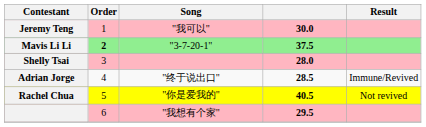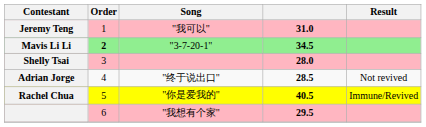 <table class="wikitable plainrowheaders" style="text-align:center;">
 <tr>
 <th scope="col" style="width:8em;">Contestant</th>
 <th scope="col">Order</th>
 <th scope="col" style="width:14em;">Song</th>
 <th colspan=1 scope="col" style="width:8em;"></th>
 <th scope="col" style="width:7em;">Result</th>
 </tr>
 <tr style="background:lightpink;">
 <th scope="row">Jeremy Teng</th>
 <td>1</td>
 <td>"我可以"</td>
-<td><strong>30.0</strong></td>
+<td><strong>31.0</strong></td>
 <td></td>
 </tr>
 <tr style="background:lightgreen;">
 <th scope="row">Mavis Li Li</th>
 <td><strong>2</strong></td>
 <td>"3-7-20-1"</td>
-<td><strong>37.5</strong></td>
+<td><strong>34.5</strong></td>
 <td></td>
 </tr>
 <tr style="background:lightpink;">
 <th scope="row">Shelly Tsai</th>
 <td>3</td>
 <td></td>
 <td><strong>28.0</strong></td>
 <td></td>
 </tr>
 <tr>
 <th scope="row">Adrian Jorge</th>
 <td>4</td>
 <td>"终于说出口"</td>
 <td><strong>28.5</strong></td>
-<td>Immune/Revived</td>
+<td>Not revived</td>
 </tr>
 <tr style="background:yellow;">
 <th scope="row">Rachel Chua</th>
 <td>5</td>
 <td>"你是爱我的"</td>
 <td><strong>40.5</strong></td>
-<td>Not revived</td>
+<td>Immune/Revived</td>
 </tr>
 <tr style="background:lightpink;">
 <th scope="row"></th>
 <td>6</td>
 <td>"我想有个家"</td>
 <td><strong>29.5</strong></td>
 <td></td>
 </tr>
 <tr>
 </tr>
 </table>
